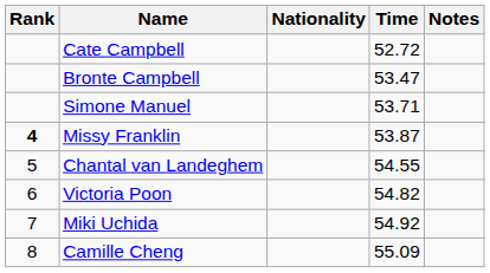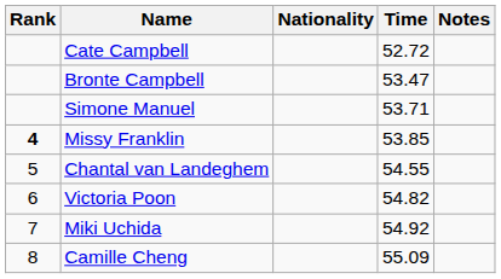 <table class="wikitable sortable" style="text-align:center">
 <tr>
 <th>Rank</th>
 <th>Name</th>
 <th>Nationality</th>
 <th>Time</th>
 <th>Notes</th>
 </tr>
 <tr>
 <td></td>
 <td align=left><a href='#'>Cate Campbell</a></td>
 <td align=left></td>
 <td>52.72</td>
 <td></td>
 </tr>
 <tr>
 <td></td>
 <td align=left><a href='#'>Bronte Campbell</a></td>
 <td align=left></td>
 <td>53.47</td>
 <td></td>
 </tr>
 <tr>
 <td></td>
 <td align=left><a href='#'>Simone Manuel</a></td>
 <td align=left></td>
 <td>53.71</td>
 <td></td>
 </tr>
 <tr>
 <td><strong>4</strong></td>
 <td align=left><a href='#'>Missy Franklin</a></td>
 <td align=left></td>
-<td>53.87</td>
+<td>53.85</td>
 <td></td>
 </tr>
 <tr>
 <td>5</td>
 <td align=left><a href='#'>Chantal van Landeghem</a></td>
 <td align=left></td>
 <td>54.55</td>
 <td></td>
 </tr>
 <tr>
 <td>6</td>
 <td align=left><a href='#'>Victoria Poon</a></td>
 <td align=left></td>
 <td>54.82</td>
 <td></td>
 </tr>
 <tr>
 <td>7</td>
 <td align=left><a href='#'>Miki Uchida</a></td>
 <td align=left></td>
 <td>54.92</td>
 <td></td>
 </tr>
 <tr>
 <td>8</td>
 <td align=left><a href='#'>Camille Cheng</a></td>
 <td align=left></td>
 <td>55.09</td>
 <td></td>
 </tr>
 </table>
